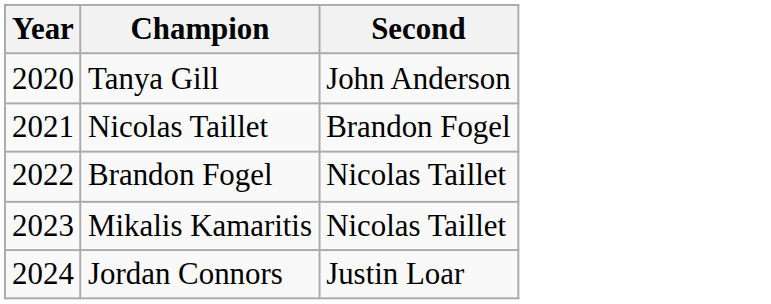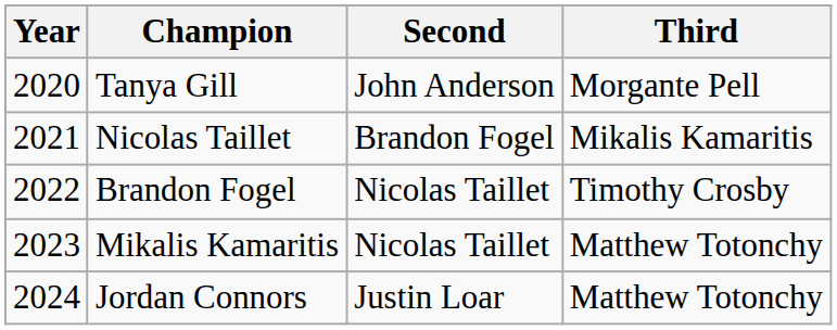 <table class="wikitable">
 <tr>
 <th>Year</th>
 <th>Champion</th>
 <th>Second</th>
+<th>Third</th>
 </tr>
 <tr>
 <td>2020</td>
 <td> Tanya Gill</td>
 <td> John Anderson</td>
+<td> Morgante Pell</td>
 </tr>
 <tr>
 <td>2021</td>
 <td> Nicolas Taillet</td>
 <td> Brandon Fogel</td>
+<td> Mikalis Kamaritis</td>
 </tr>
 <tr>
 <td>2022</td>
 <td> Brandon Fogel</td>
 <td> Nicolas Taillet</td>
+<td> Timothy Crosby</td>
 </tr>
 <tr>
 <td>2023</td>
 <td> Mikalis Kamaritis</td>
 <td> Nicolas Taillet</td>
+<td> Matthew Totonchy</td>
 </tr>
 <tr>
 <td>2024</td>
 <td> Jordan Connors</td>
 <td> Justin Loar</td>
+<td> Matthew Totonchy</td>
 </tr>
 </table>
